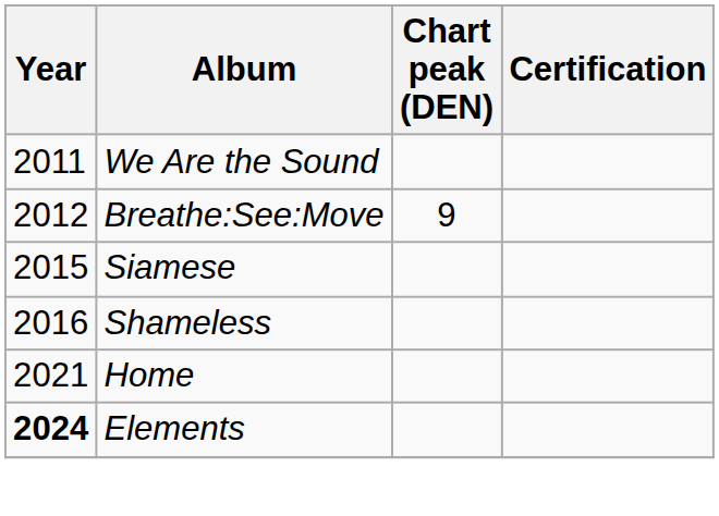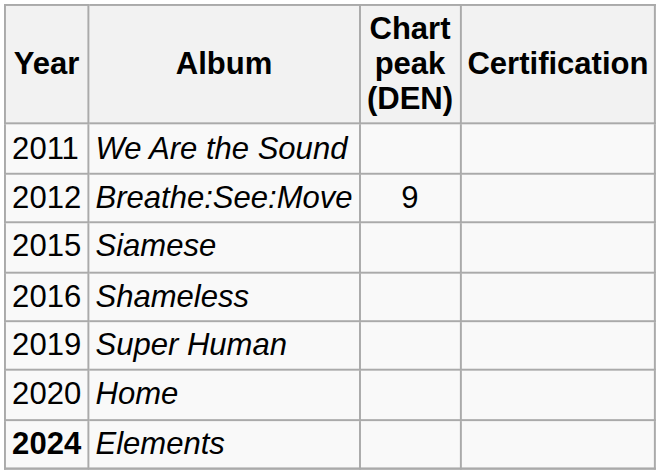 <table class="wikitable">
 <tr>
 <th>Year</th>
 <th>Album</th>
 <th>Chart <br>peak<br>(DEN)<br></th>
 <th>Certification</th>
 </tr>
 <tr>
 <td>2011</td>
 <td><em>We Are the Sound</em></td>
 <td style="text-align:center;"></td>
 <td></td>
 </tr>
 <tr>
 <td>2012</td>
 <td><em>Breathe:See:Move</em></td>
 <td style="text-align:center;">9</td>
 <td></td>
 </tr>
 <tr>
 <td>2015</td>
 <td><em>Siamese</em></td>
 <td style="text-align:center;"></td>
 <td></td>
 </tr>
 <tr>
 <td>2016</td>
 <td><em>Shameless</em></td>
 <td style="text-align:center;"></td>
 <td></td>
 </tr>
 <tr>
-<td>2021</td>
+<td>2019</td>
+<td><em>Super Human</em></td>
+<td style="text-align:center;"></td>
+<td></td>
+</tr>
+<tr>
+<td>2020</td>
 <td><em>Home</em></td>
 <td style="text-align:center;"></td>
 <td></td>
 </tr>
 <tr>
 <td><strong>2024</strong></td>
 <td><em>Elements</em></td>
 <td style="text-align:center;"></td>
 <td></td>
 </tr>
 <tr>
 </tr>
 </table>
